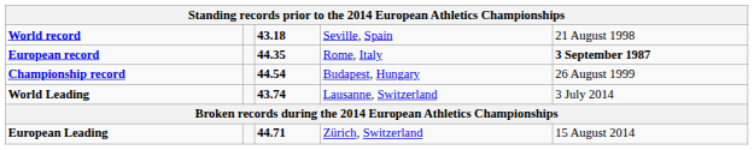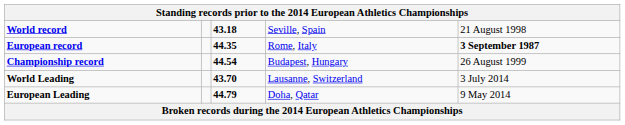 <table class="wikitable" width=75%>
 <tr>
 <th colspan="5">Standing records prior to the 2014 European Athletics Championships</th>
 </tr>
 <tr>
 <td><strong><a href='#'>World record</a></strong></td>
 <td></td>
 <td><strong>43.18</strong></td>
 <td><a href='#'>Seville</a>, <a href='#'>Spain</a></td>
 <td>21 August 1998</td>
 </tr>
 <tr>
 <td><strong><a href='#'>European record</a></strong></td>
 <td></td>
 <td><strong>44.35</strong></td>
 <td><a href='#'>Rome</a>, <a href='#'>Italy</a></td>
 <td><strong>3 September 1987</strong></td>
 </tr>
 <tr>
 <td><strong><a href='#'>Championship record</a></strong></td>
 <td></td>
 <td><strong>44.54</strong></td>
 <td><a href='#'>Budapest</a>, <a href='#'>Hungary</a></td>
 <td>26 August 1999</td>
 </tr>
 <tr>
 <td><strong>World Leading</strong></td>
 <td></td>
-<td><strong>43.74</strong></td>
+<td><strong>43.70</strong></td>
 <td><a href='#'>Lausanne</a>, <a href='#'>Switzerland</a></td>
 <td>3 July 2014</td>
 </tr>
 <tr>
+<td><strong>European Leading</strong></td>
+<td></td>
+<td><strong>44.79</strong></td>
+<td><a href='#'>Doha</a>, <a href='#'>Qatar</a></td>
+<td>9 May 2014</td>
+</tr>
+<tr>
 <th colspan="5">Broken records during the 2014 European Athletics Championships</th>
 </tr>
-<tr>
-<td><strong>European Leading</strong></td>
-<td></td>
-<td><strong>44.71</strong></td>
-<td><a href='#'>Zürich</a>, <a href='#'>Switzerland</a></td>
-<td>15 August 2014</td>
-</tr>
 </table>
